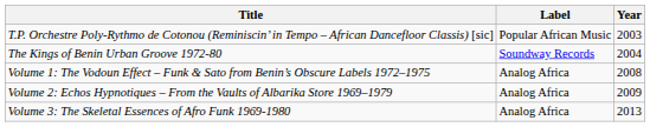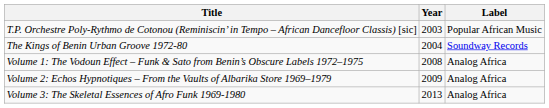 <table class="wikitable">
 <tr>
 <th>Title</th>
+<th>Year</th>
 <th>Label</th>
-<th>Year</th>
 </tr>
 <tr>
 <td><em>T.P. Orchestre Poly-Rythmo de Cotonou (Reminiscin’ in Tempo – African Dancefloor Classis)</em> [sic]</td>
+<td>2003</td>
 <td>Popular African Music</td>
-<td>2003</td>
 </tr>
 <tr>
 <td><em>The Kings of Benin Urban Groove 1972-80</em></td>
+<td>2004</td>
 <td><a href='#'>Soundway Records</a></td>
-<td>2004</td>
 </tr>
 <tr>
 <td><em>Volume 1: The Vodoun Effect – Funk & Sato from Benin’s Obscure Labels 1972–1975</em></td>
+<td>2008</td>
 <td>Analog Africa</td>
-<td>2008</td>
 </tr>
 <tr>
 <td><em>Volume 2: Echos Hypnotiques – From the Vaults of Albarika Store 1969–1979</em></td>
+<td>2009</td>
 <td>Analog Africa</td>
-<td>2009</td>
 </tr>
 <tr>
 <td><em>Volume 3: The Skeletal Essences of Afro Funk 1969-1980</em></td>
+<td>2013</td>
 <td>Analog Africa</td>
-<td>2013</td>
 </tr>
 </table>
